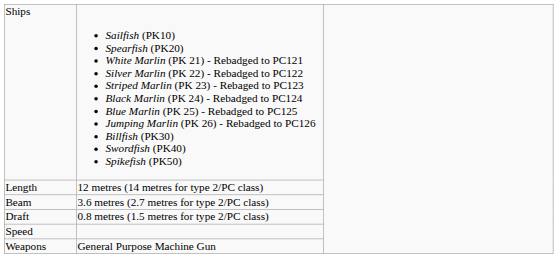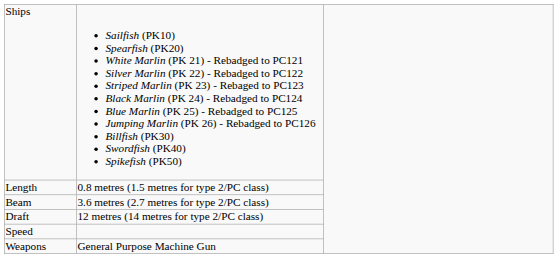 <table align="left" border="1" style="background: #F9F9F9; border: 1px solid #AAA; border-collapse: collapse">
 <tr>
 <td valign="top" width="100">Ships</td>
 <td valign="top" width="350"><br><ul><li><em>Sailfish</em> (PK10)</li><li><em>Spearfish</em> (PK20)</li><li><em>White Marlin</em> (PK 21) - Rebadged to PC121</li><li><em>Silver Marlin</em> (PK 22) - Rebadged to PC122</li><li><em>Striped Marlin</em> (PK 23) - Rebaged to PC123</li><li><em>Black Marlin</em> (PK 24) - Rebadged to PC124</li><li><em>Blue Marlin</em> (PK 25) - Rebadged to PC125</li><li><em>Jumping Marlin</em> (PK 26) - Rebadged to PC126</li><li><em>Billfish</em> (PK30)</li><li><em>Swordfish</em> (PK40)</li><li><em>Spikefish</em> (PK50)</li></ul></td>
 <td rowspan="6" width="325"></td>
 </tr>
 <tr>
 <td valign="top" width="100">Length</td>
-<td valign="top" width="350">12 metres (14 metres for type 2/PC class)</td>
+<td valign="top" width="350">0.8 metres (1.5 metres for type 2/PC class)</td>
 </tr>
 <tr>
 <td valign="top" width="100">Beam</td>
 <td valign="top" width="350">3.6 metres (2.7 metres for type 2/PC class)</td>
 </tr>
 <tr>
 <td valign="top" width="100">Draft</td>
-<td valign="top" width="350">0.8 metres (1.5 metres for type 2/PC class)</td>
+<td valign="top" width="350">12 metres (14 metres for type 2/PC class)</td>
 </tr>
 <tr>
 <td valign="top" width="100">Speed</td>
 <td valign="top" width="350"></td>
 </tr>
 <tr>
 <td valign="top" width="100">Weapons</td>
 <td valign="top" width="350">General Purpose Machine Gun</td>
 </tr>
 </table>
